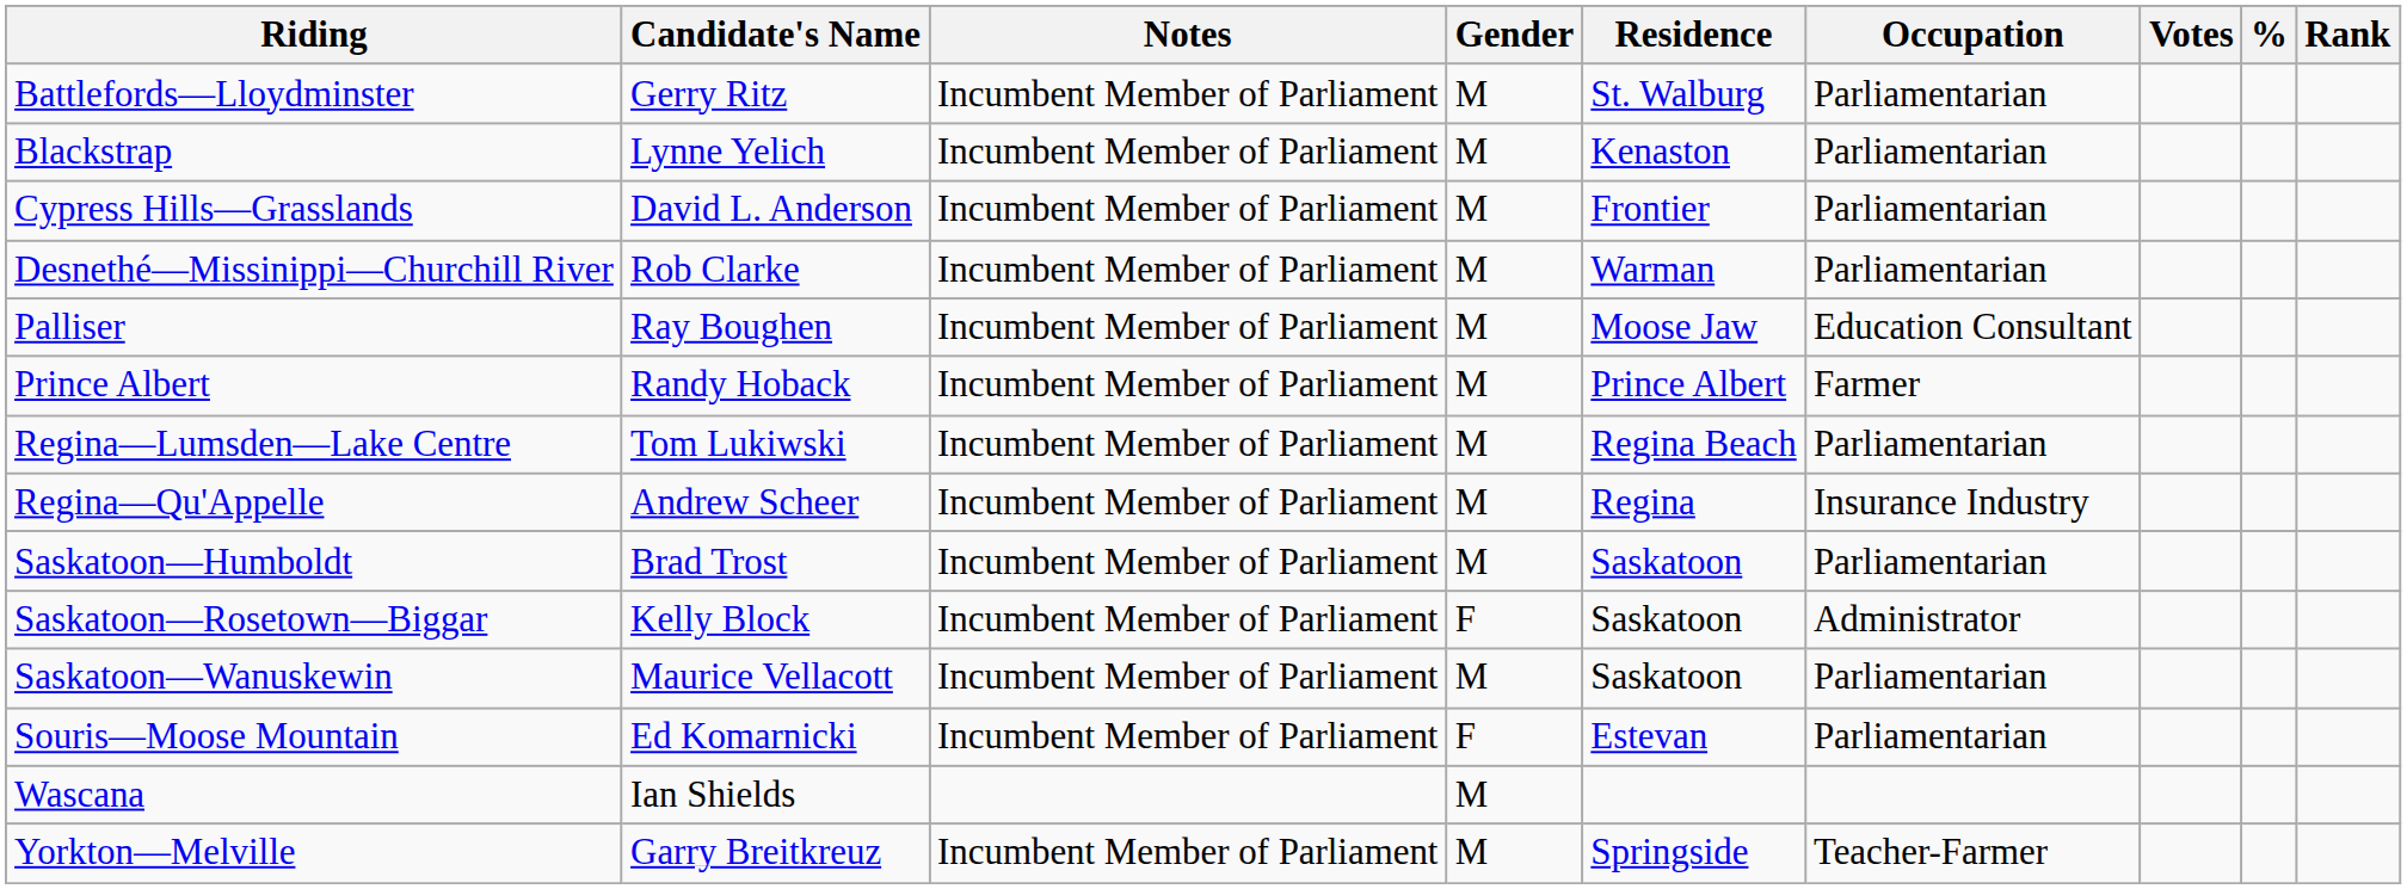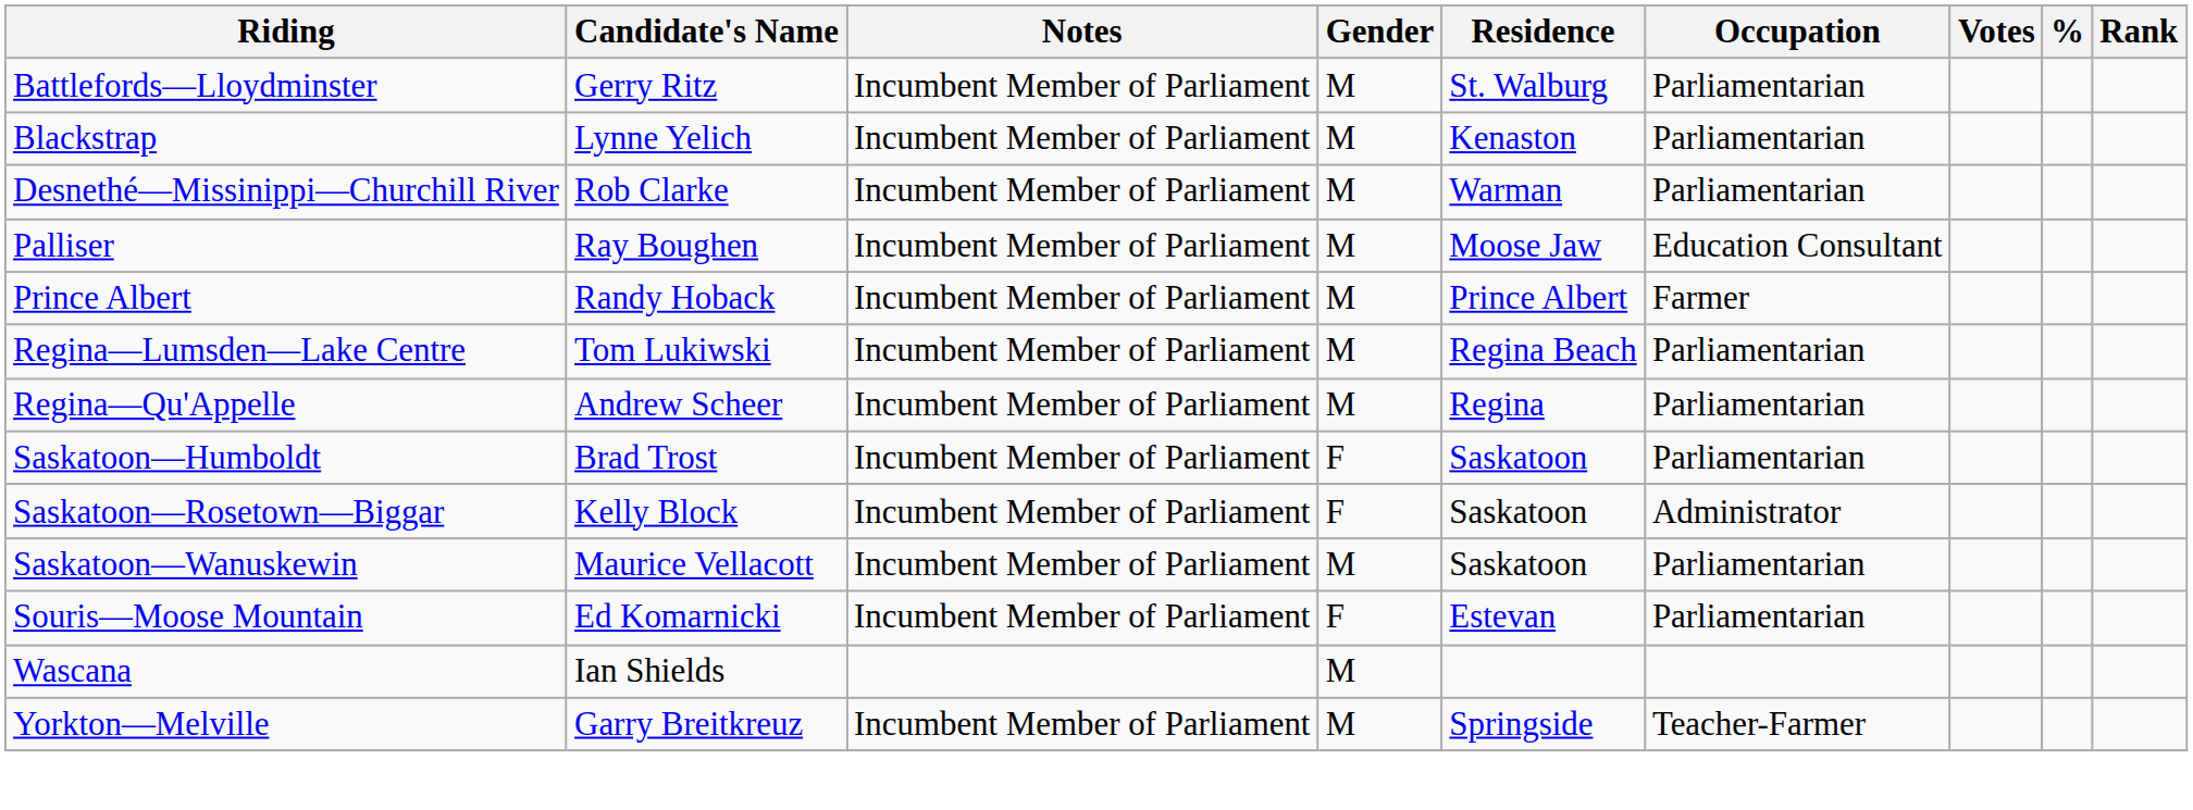 <table class="wikitable sortable">
 <tr>
 <th>Riding<br></th>
 <th>Candidate's Name</th>
 <th>Notes</th>
 <th>Gender</th>
 <th>Residence</th>
 <th>Occupation</th>
 <th>Votes</th>
 <th>%</th>
 <th>Rank</th>
 </tr>
 <tr>
 <td><a href='#'>Battlefords—Lloydminster</a></td>
 <td><a href='#'>Gerry Ritz</a></td>
 <td>Incumbent Member of Parliament</td>
 <td>M</td>
 <td><a href='#'>St. Walburg</a></td>
 <td>Parliamentarian</td>
 <td></td>
 <td></td>
 <td></td>
 </tr>
 <tr>
 <td><a href='#'>Blackstrap</a></td>
 <td><a href='#'>Lynne Yelich</a></td>
 <td>Incumbent Member of Parliament</td>
 <td>M</td>
 <td><a href='#'>Kenaston</a></td>
-<td>Parliamentarian</td>
-<td></td>
-<td></td>
-<td></td>
-</tr>
-<tr>
-<td><a href='#'>Cypress Hills—Grasslands</a></td>
-<td><a href='#'>David L. Anderson</a></td>
-<td>Incumbent Member of Parliament</td>
-<td>M</td>
-<td><a href='#'>Frontier</a></td>
 <td>Parliamentarian</td>
 <td></td>
 <td></td>
 <td></td>
 </tr>
 <tr>
 <td><a href='#'>Desnethé—Missinippi—Churchill River</a></td>
 <td><a href='#'>Rob Clarke</a></td>
 <td>Incumbent Member of Parliament</td>
 <td>M</td>
 <td><a href='#'>Warman</a></td>
 <td>Parliamentarian</td>
 <td></td>
 <td></td>
 <td></td>
 </tr>
 <tr>
 <td><a href='#'>Palliser</a></td>
 <td><a href='#'>Ray Boughen</a></td>
 <td>Incumbent Member of Parliament</td>
 <td>M</td>
 <td><a href='#'>Moose Jaw</a></td>
 <td>Education Consultant</td>
 <td></td>
 <td></td>
 <td></td>
 </tr>
 <tr>
 <td><a href='#'>Prince Albert</a></td>
 <td><a href='#'>Randy Hoback</a></td>
 <td>Incumbent Member of Parliament</td>
 <td>M</td>
 <td><a href='#'>Prince Albert</a></td>
 <td>Farmer</td>
 <td></td>
 <td></td>
 <td></td>
 </tr>
 <tr>
 <td><a href='#'>Regina—Lumsden—Lake Centre</a></td>
 <td><a href='#'>Tom Lukiwski</a></td>
 <td>Incumbent Member of Parliament</td>
 <td>M</td>
 <td><a href='#'>Regina Beach</a></td>
 <td>Parliamentarian</td>
 <td></td>
 <td></td>
 <td></td>
 </tr>
 <tr>
 <td><a href='#'>Regina—Qu'Appelle</a></td>
 <td><a href='#'>Andrew Scheer</a></td>
 <td>Incumbent Member of Parliament</td>
 <td>M</td>
 <td><a href='#'>Regina</a></td>
-<td>Insurance Industry</td>
+<td>Parliamentarian</td>
 <td></td>
 <td></td>
 <td></td>
 </tr>
 <tr>
 <td><a href='#'>Saskatoon—Humboldt</a></td>
 <td><a href='#'>Brad Trost</a></td>
 <td>Incumbent Member of Parliament</td>
-<td>M</td>
+<td>F</td>
 <td><a href='#'>Saskatoon</a></td>
 <td>Parliamentarian</td>
 <td></td>
 <td></td>
 <td></td>
 </tr>
 <tr>
 <td><a href='#'>Saskatoon—Rosetown—Biggar</a></td>
 <td><a href='#'>Kelly Block</a></td>
 <td>Incumbent Member of Parliament</td>
 <td>F</td>
 <td>Saskatoon</td>
 <td>Administrator</td>
 <td></td>
 <td></td>
 <td></td>
 </tr>
 <tr>
 <td><a href='#'>Saskatoon—Wanuskewin</a></td>
 <td><a href='#'>Maurice Vellacott</a></td>
 <td>Incumbent Member of Parliament</td>
 <td>M</td>
 <td>Saskatoon</td>
 <td>Parliamentarian</td>
 <td></td>
 <td></td>
 <td></td>
 </tr>
 <tr>
 <td><a href='#'>Souris—Moose Mountain</a></td>
 <td><a href='#'>Ed Komarnicki</a></td>
 <td>Incumbent Member of Parliament</td>
 <td>F</td>
 <td><a href='#'>Estevan</a></td>
 <td>Parliamentarian</td>
 <td></td>
 <td></td>
 <td></td>
 </tr>
 <tr>
 <td><a href='#'>Wascana</a></td>
 <td>Ian Shields</td>
 <td></td>
 <td>M</td>
 <td></td>
 <td></td>
 <td></td>
 <td></td>
 <td></td>
 </tr>
 <tr>
 <td><a href='#'>Yorkton—Melville</a></td>
 <td><a href='#'>Garry Breitkreuz</a></td>
 <td>Incumbent Member of Parliament</td>
 <td>M</td>
 <td><a href='#'>Springside</a></td>
 <td>Teacher-Farmer</td>
 <td></td>
 <td></td>
 <td></td>
 </tr>
 </table>
